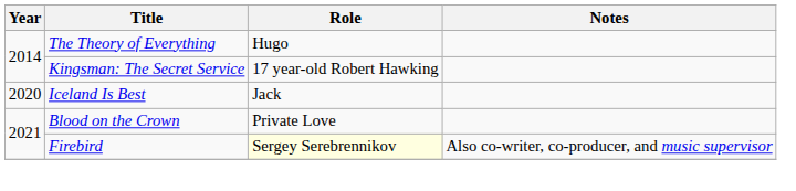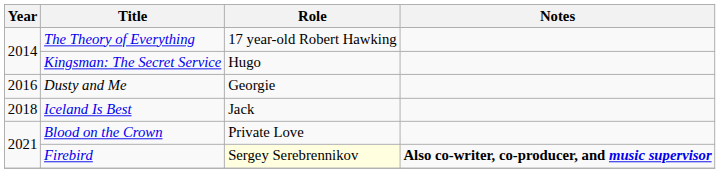 <table class="wikitable">
 <tr>
 <th>Year</th>
 <th>Title</th>
 <th>Role</th>
 <th>Notes</th>
 </tr>
 <tr>
 <td rowspan="2">2014</td>
 <td><em><a href='#'>The Theory of Everything</a></em></td>
+<td>17 year-old Robert Hawking</td>
+<td></td>
+</tr>
+<tr>
+<td><em><a href='#'>Kingsman: The Secret Service</a></em></td>
 <td>Hugo</td>
 <td></td>
 </tr>
 <tr>
-<td><em><a href='#'>Kingsman: The Secret Service</a></em></td>
-<td>17 year-old Robert Hawking</td>
+<td>2016</td>
+<td><em>Dusty and Me</em></td>
+<td>Georgie</td>
 <td></td>
 </tr>
 <tr>
-<td>2020</td>
+<td>2018</td>
 <td><em><a href='#'>Iceland Is Best</a></em></td>
 <td>Jack</td>
 <td></td>
 </tr>
 <tr>
 <td rowspan="2">2021</td>
 <td><em><a href='#'>Blood on the Crown</a></em></td>
 <td>Private Love</td>
 <td></td>
 </tr>
 <tr>
 <td><em><a href='#'>Firebird</a></em></td>
 <td style="background: lightyellow;">Sergey Serebrennikov</td>
-<td>Also co-writer, co-producer, and <em><a href='#'>music supervisor</a></em></td>
+<td><strong>Also co-writer, co-producer, and <em><a href='#'>music supervisor</a></em></strong></td>
 </tr>
 <tr>
 </tr>
 </table>
